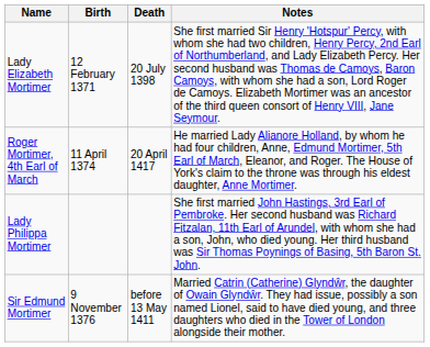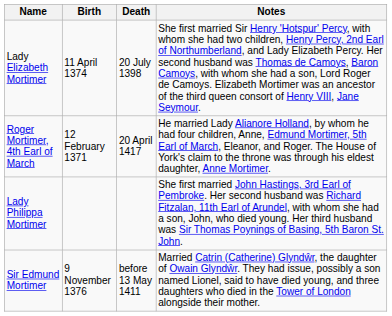 <table class="wikitable">
 <tr>
 <th>Name</th>
 <th>Birth</th>
 <th>Death</th>
 <th>Notes</th>
 </tr>
 <tr>
 <td>Lady <a href='#'>Elizabeth Mortimer</a></td>
-<td>12 February 1371</td>
+<td>11 April 1374</td>
 <td>20 July 1398</td>
 <td>She first married Sir <a href='#'>Henry 'Hotspur' Percy</a>, with whom she had two children, <a href='#'>Henry Percy, 2nd Earl of Northumberland</a>, and Lady Elizabeth Percy. Her second husband was <a href='#'>Thomas de Camoys</a>, <a href='#'>Baron Camoys</a>, with whom she had a son, Lord Roger de Camoys. Elizabeth Mortimer was an ancestor of the third queen consort of <a href='#'>Henry VIII</a>, <a href='#'>Jane Seymour</a>.</td>
 </tr>
 <tr>
 <td><a href='#'>Roger Mortimer, 4th Earl of March</a></td>
-<td>11 April 1374</td>
+<td>12 February 1371</td>
 <td>20 April 1417</td>
 <td>He married Lady <a href='#'>Alianore Holland</a>, by whom he had four children, Anne, <a href='#'>Edmund Mortimer, 5th Earl of March</a>, Eleanor, and Roger. The House of York's claim to the throne was through his eldest daughter, <a href='#'>Anne Mortimer</a>.</td>
 </tr>
 <tr>
 <td><a href='#'>Lady Philippa Mortimer</a></td>
 <td></td>
 <td></td>
 <td>She first married <a href='#'>John Hastings, 3rd Earl of Pembroke</a>. Her second husband was <a href='#'>Richard Fitzalan, 11th Earl of Arundel</a>, with whom she had a son, John, who died young. Her third husband was <a href='#'>Sir Thomas Poynings of Basing, 5th Baron St. John</a>.</td>
 </tr>
 <tr>
 <td><a href='#'>Sir Edmund Mortimer</a></td>
 <td>9 November 1376</td>
 <td>before 13 May 1411</td>
 <td>Married <a href='#'>Catrin (Catherine) Glyndŵr</a>, the daughter of <a href='#'>Owain Glyndŵr</a>. They had issue, possibly a son named Lionel, said to have died young, and three daughters who died in the <a href='#'>Tower of London</a> alongside their mother.</td>
 </tr>
 </table>
